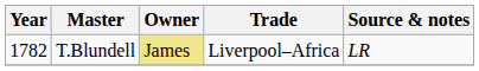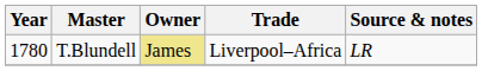 <table class=" wikitable">
 <tr>
 <th>Year</th>
 <th>Master</th>
 <th>Owner</th>
 <th>Trade</th>
 <th>Source & notes</th>
 </tr>
 <tr>
-<td>1782</td>
+<td>1780</td>
 <td>T.Blundell</td>
 <td style="background: khaki;">James</td>
 <td>Liverpool–Africa</td>
 <td><em>LR</em></td>
 </tr>
 <tr>
 </tr>
 </table>
